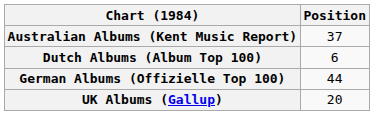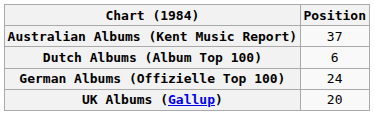 <table class="wikitable sortable plainrowheaders" style="text-align:center">
 <tr>
 <th scope="col">Chart (1984)</th>
 <th scope="col">Position</th>
 </tr>
 <tr>
 <th scope="row">Australian Albums (Kent Music Report)</th>
 <td>37</td>
 </tr>
 <tr>
 <th scope="row">Dutch Albums (Album Top 100)</th>
 <td>6</td>
 </tr>
 <tr>
 <th scope="row">German Albums (Offizielle Top 100)</th>
-<td>44</td>
+<td>24</td>
 </tr>
 <tr>
 <th scope="row">UK Albums (<a href='#'>Gallup</a>)</th>
 <td>20</td>
 </tr>
 </table>
